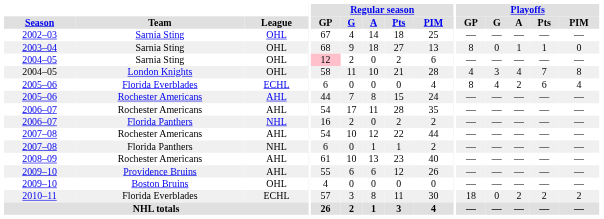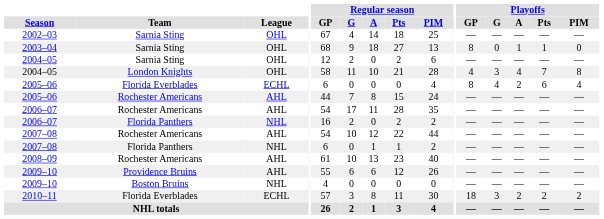 <table border="0" cellpadding="1" cellspacing="0" style="text-align:center; width:60em">
 <tr bgcolor="#e0e0e0">
 <th colspan="3" bgcolor="#ffffff"></th>
 <th rowspan="99" bgcolor="#ffffff"></th>
 <th colspan="5"><a href='#'>Regular season</a></th>
 <th rowspan="99" bgcolor="#ffffff"></th>
 <th colspan="5"><a href='#'>Playoffs</a></th>
 </tr>
 <tr bgcolor="#e0e0e0">
 <th><a href='#'>Season</a></th>
 <th>Team</th>
 <th>League</th>
 <th>GP</th>
 <th><a href='#'>G</a></th>
 <th><a href='#'>A</a></th>
 <th><a href='#'>Pts</a></th>
 <th><a href='#'>PIM</a></th>
 <th>GP</th>
 <th>G</th>
 <th>A</th>
 <th>Pts</th>
 <th>PIM</th>
 </tr>
 <tr ALIGN="center">
 <td><a href='#'>2002–03</a></td>
 <td><a href='#'>Sarnia Sting</a></td>
 <td><a href='#'>OHL</a></td>
 <td>67</td>
 <td>4</td>
 <td>14</td>
 <td>18</td>
 <td>25</td>
 <td>—</td>
 <td>—</td>
 <td>—</td>
 <td>—</td>
 <td>—</td>
 </tr>
 <tr ALIGN="center" bgcolor="#f0f0f0">
 <td><a href='#'>2003–04</a></td>
 <td>Sarnia Sting</td>
 <td>OHL</td>
 <td>68</td>
 <td>9</td>
 <td>18</td>
 <td>27</td>
 <td>13</td>
 <td>8</td>
 <td>0</td>
 <td>1</td>
 <td>1</td>
 <td>0</td>
 </tr>
 <tr ALIGN="center">
 <td><a href='#'>2004–05</a></td>
 <td>Sarnia Sting</td>
 <td>OHL</td>
-<td style="background: pink;">12</td>
+<td>12</td>
 <td>2</td>
 <td>0</td>
 <td>2</td>
 <td>6</td>
 <td>—</td>
 <td>—</td>
 <td>—</td>
 <td>—</td>
 <td>—</td>
 </tr>
 <tr ALIGN="center"  bgcolor="#f0f0f0">
 <td>2004–05</td>
 <td><a href='#'>London Knights</a></td>
 <td>OHL</td>
 <td>58</td>
 <td>11</td>
 <td>10</td>
 <td>21</td>
 <td>28</td>
 <td>4</td>
 <td>3</td>
 <td>4</td>
 <td>7</td>
 <td>8</td>
 </tr>
 <tr ALIGN="center">
 <td><a href='#'>2005–06</a></td>
 <td><a href='#'>Florida Everblades</a></td>
 <td><a href='#'>ECHL</a></td>
 <td>6</td>
 <td>0</td>
 <td>0</td>
 <td>0</td>
 <td>4</td>
 <td>8</td>
 <td>4</td>
 <td>2</td>
 <td>6</td>
 <td>4</td>
 </tr>
 <tr ALIGN="center" bgcolor="#f0f0f0">
 <td><a href='#'>2005–06</a></td>
 <td><a href='#'>Rochester Americans</a></td>
 <td><a href='#'>AHL</a></td>
 <td>44</td>
 <td>7</td>
 <td>8</td>
 <td>15</td>
 <td>24</td>
 <td>—</td>
 <td>—</td>
 <td>—</td>
 <td>—</td>
 <td>—</td>
 </tr>
 <tr ALIGN="center">
 <td><a href='#'>2006–07</a></td>
 <td>Rochester Americans</td>
 <td>AHL</td>
 <td>54</td>
 <td>17</td>
 <td>11</td>
 <td>28</td>
 <td>35</td>
 <td>—</td>
 <td>—</td>
 <td>—</td>
 <td>—</td>
 <td>—</td>
 </tr>
 <tr ALIGN="center"  bgcolor="#f0f0f0">
 <td><a href='#'>2006–07</a></td>
 <td><a href='#'>Florida Panthers</a></td>
 <td><a href='#'>NHL</a></td>
 <td>16</td>
 <td>2</td>
 <td>0</td>
 <td>2</td>
 <td>2</td>
 <td>—</td>
 <td>—</td>
 <td>—</td>
 <td>—</td>
 <td>—</td>
 </tr>
 <tr ALIGN="center">
 <td><a href='#'>2007–08</a></td>
 <td>Rochester Americans</td>
 <td>AHL</td>
 <td>54</td>
 <td>10</td>
 <td>12</td>
 <td>22</td>
 <td>44</td>
 <td>—</td>
 <td>—</td>
 <td>—</td>
 <td>—</td>
 <td>—</td>
 </tr>
 <tr ALIGN="center" bgcolor="#f0f0f0">
 <td><a href='#'>2007–08</a></td>
 <td>Florida Panthers</td>
 <td>NHL</td>
 <td>6</td>
 <td>0</td>
 <td>1</td>
 <td>1</td>
 <td>2</td>
 <td>—</td>
 <td>—</td>
 <td>—</td>
 <td>—</td>
 <td>—</td>
 </tr>
 <tr ALIGN="center">
 <td><a href='#'>2008–09</a></td>
 <td>Rochester Americans</td>
 <td>AHL</td>
 <td>61</td>
 <td>10</td>
 <td>13</td>
 <td>23</td>
 <td>40</td>
 <td>—</td>
 <td>—</td>
 <td>—</td>
 <td>—</td>
 <td>—</td>
 </tr>
 <tr ALIGN="center" bgcolor="#f0f0f0">
 <td><a href='#'>2009–10</a></td>
 <td><a href='#'>Providence Bruins</a></td>
 <td>AHL</td>
 <td>55</td>
 <td>6</td>
 <td>6</td>
 <td>12</td>
 <td>26</td>
 <td>—</td>
 <td>—</td>
 <td>—</td>
 <td>—</td>
 <td>—</td>
 </tr>
 <tr ALIGN="center">
 <td><a href='#'>2009–10</a></td>
 <td><a href='#'>Boston Bruins</a></td>
-<td>OHL</td>
+<td>NHL</td>
 <td>4</td>
 <td>0</td>
 <td>0</td>
 <td>0</td>
 <td>0</td>
 <td>—</td>
 <td>—</td>
 <td>—</td>
 <td>—</td>
 <td>—</td>
 </tr>
 <tr ALIGN="center" bgcolor="#f0f0f0">
 <td><a href='#'>2010–11</a></td>
 <td>Florida Everblades</td>
 <td>ECHL</td>
 <td>57</td>
 <td>3</td>
 <td>8</td>
 <td>11</td>
 <td>30</td>
 <td>18</td>
-<td>0</td>
+<td>3</td>
 <td>2</td>
 <td>2</td>
 <td>2</td>
 </tr>
 <tr bgcolor="#e0e0e0">
 <th colspan="3">NHL totals</th>
 <th>26</th>
 <th>2</th>
 <th>1</th>
 <th>3</th>
 <th>4</th>
 <th>—</th>
 <th>—</th>
 <th>—</th>
 <th>—</th>
 <th>—</th>
 </tr>
 </table>
